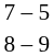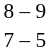 <table style="text-align:center">
 <tr>
 <th width=200></th>
 <th width=100></th>
 <th width=200></th>
 </tr>
 <tr>
+<td align=left></td>
+<td>8 – 9</td>
+<td align=right><strong></strong></td>
+</tr>
+<tr>
 <td align=left><strong></strong></td>
 <td>7 – 5</td>
 <td align=right><strong></strong></td>
 </tr>
-<tr>
-<td align=left></td>
-<td>8 – 9</td>
-<td align=right><strong></strong></td>
-</tr>
 </table>
